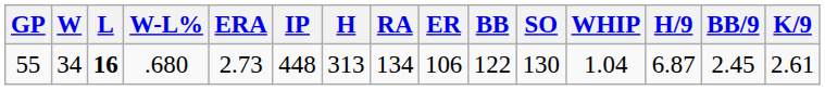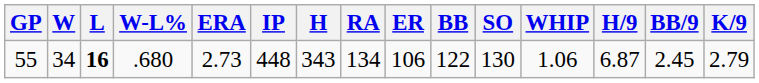 <table class="wikitable">
 <tr>
 <th><a href='#'>GP</a></th>
 <th><a href='#'>W</a></th>
 <th><a href='#'>L</a></th>
 <th><a href='#'>W-L%</a></th>
 <th><a href='#'>ERA</a></th>
 <th><a href='#'>IP</a></th>
 <th><a href='#'>H</a></th>
 <th><a href='#'>RA</a></th>
 <th><a href='#'>ER</a></th>
 <th><a href='#'>BB</a></th>
 <th><a href='#'>SO</a></th>
 <th><a href='#'>WHIP</a></th>
 <th><a href='#'>H/9</a></th>
 <th><a href='#'>BB/9</a></th>
 <th><a href='#'>K/9</a></th>
 </tr>
 <tr align=center>
 <td>55</td>
 <td>34</td>
 <td><strong>16</strong></td>
 <td>.680</td>
 <td>2.73</td>
 <td>448</td>
-<td>313</td>
+<td>343</td>
 <td>134</td>
 <td>106</td>
 <td>122</td>
 <td>130</td>
-<td>1.04</td>
+<td>1.06</td>
 <td>6.87</td>
 <td>2.45</td>
-<td>2.61</td>
+<td>2.79</td>
 </tr>
 </table>
